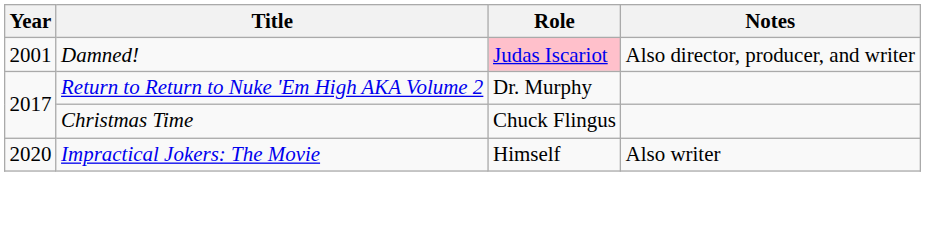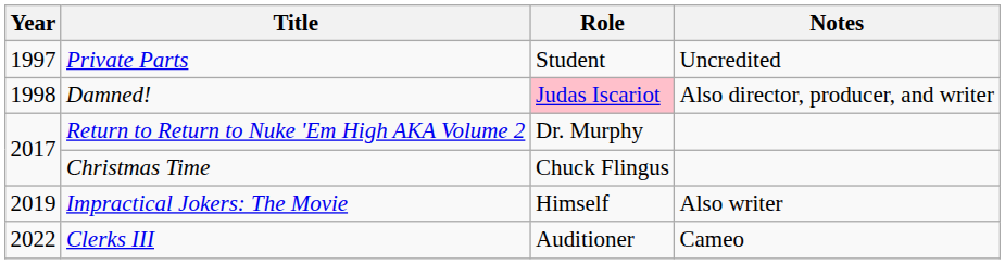 <table class="wikitable sortable">
 <tr>
 <th>Year</th>
 <th>Title</th>
 <th>Role</th>
 <th>Notes</th>
 </tr>
 <tr>
-<td>2001</td>
+<td>1997</td>
+<td><a href='#'><em>Private Parts</em></a></td>
+<td>Student</td>
+<td>Uncredited</td>
+</tr>
+<tr>
+<td>1998</td>
 <td><em>Damned!</em></td>
 <td style="background: pink;"><a href='#'>Judas Iscariot</a></td>
 <td>Also director, producer, and writer</td>
 </tr>
 <tr>
 <td rowspan="2">2017</td>
 <td><em><a href='#'>Return to Return to Nuke 'Em High AKA Volume 2</a></em></td>
 <td>Dr. Murphy</td>
 <td></td>
 </tr>
 <tr>
 <td><em>Christmas Time</em></td>
 <td>Chuck Flingus</td>
 <td></td>
 </tr>
 <tr>
-<td>2020</td>
+<td>2019</td>
 <td><em><a href='#'>Impractical Jokers: The Movie</a></em></td>
 <td>Himself</td>
 <td>Also writer</td>
 </tr>
+<tr>
+<td>2022</td>
+<td><em><a href='#'>Clerks III</a></em></td>
+<td>Auditioner</td>
+<td>Cameo</td>
+</tr>
 </table>
